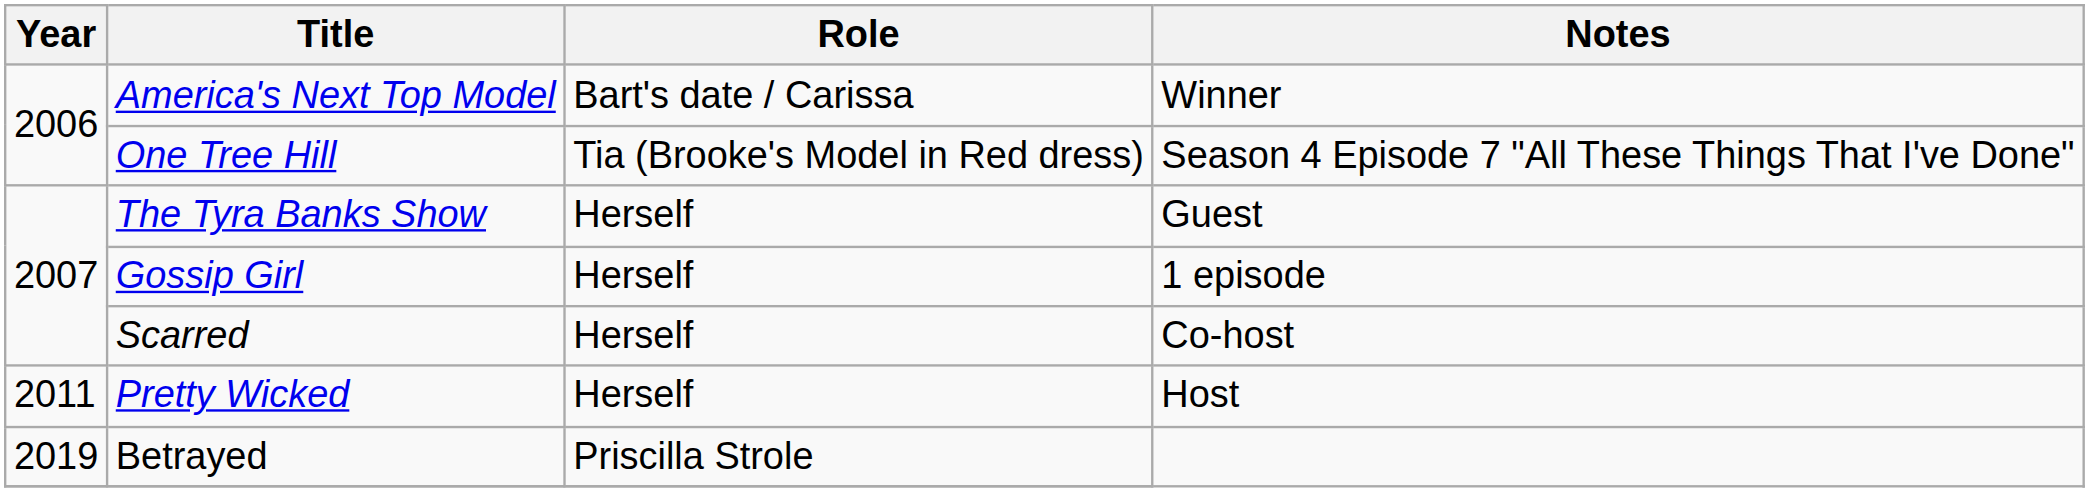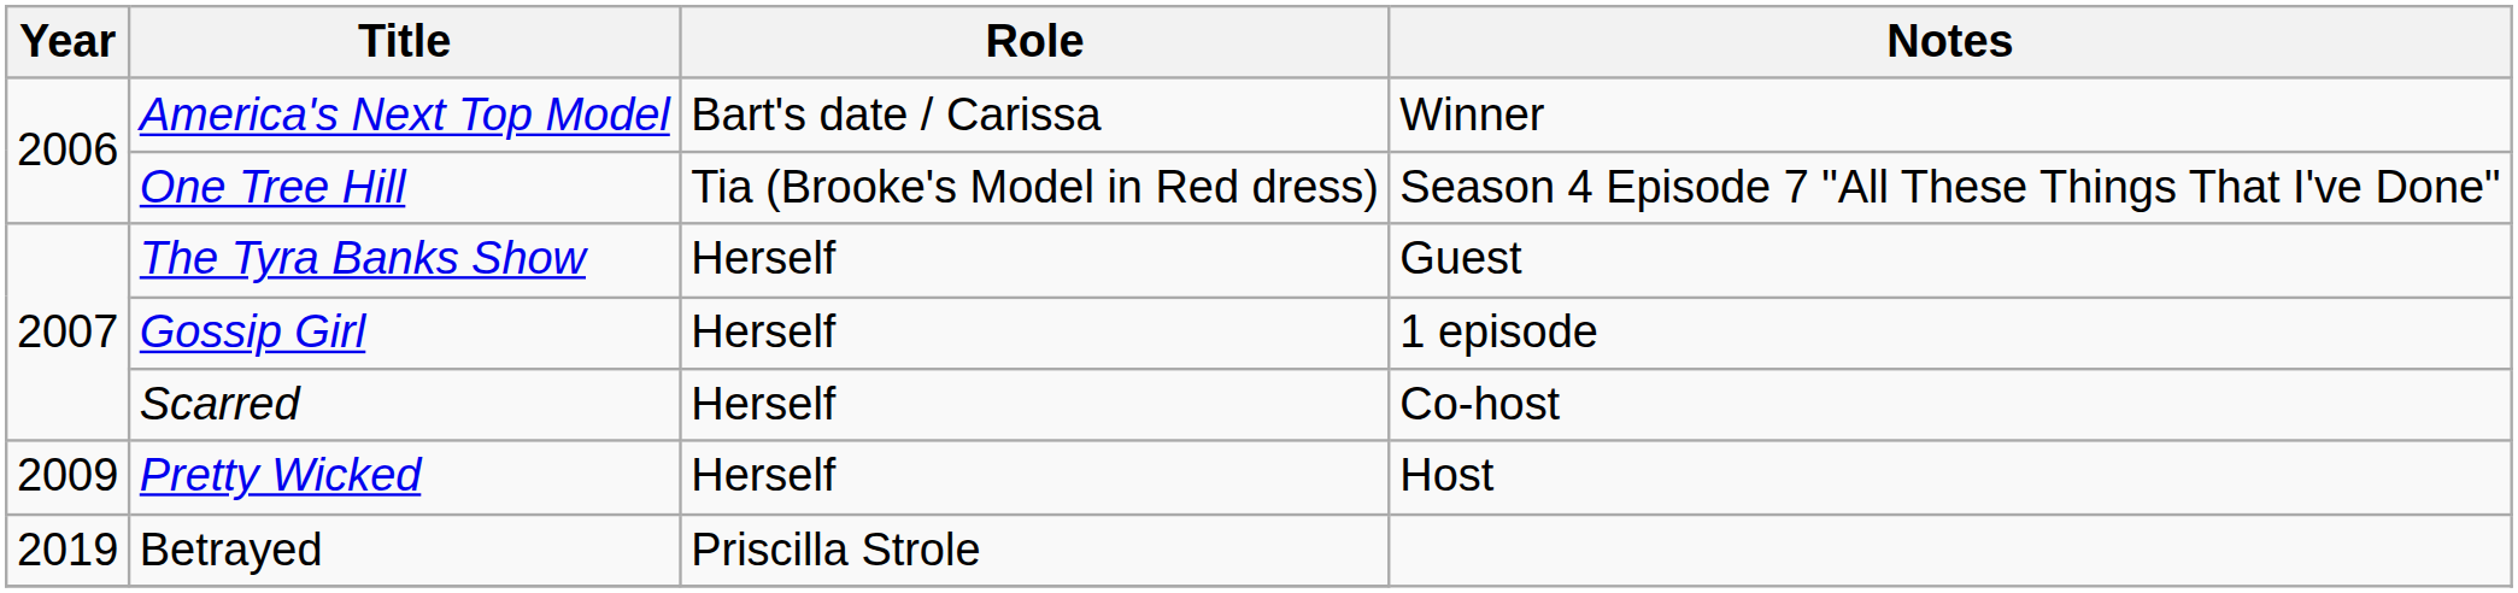 <table class="wikitable">
 <tr>
 <th>Year</th>
 <th>Title</th>
 <th>Role</th>
 <th>Notes</th>
 </tr>
 <tr>
 <td rowspan=2>2006</td>
 <td><em><a href='#'>America's Next Top Model</a></em></td>
 <td>Bart's date / Carissa</td>
 <td>Winner</td>
 </tr>
 <tr>
 <td><em><a href='#'>One Tree Hill</a></em></td>
 <td>Tia (Brooke's Model in Red dress)</td>
 <td>Season 4 Episode 7 "All These Things That I've Done"</td>
 </tr>
 <tr>
 <td rowspan=3>2007</td>
 <td><em><a href='#'>The Tyra Banks Show</a></em></td>
 <td>Herself</td>
 <td>Guest</td>
 </tr>
 <tr>
 <td><em><a href='#'>Gossip Girl</a></em></td>
 <td>Herself</td>
 <td>1 episode</td>
 </tr>
 <tr>
 <td><em>Scarred</em></td>
 <td>Herself</td>
 <td>Co-host</td>
 </tr>
 <tr>
-<td rowspan>2011</td>
+<td rowspan>2009</td>
 <td><em><a href='#'>Pretty Wicked</a></em></td>
 <td>Herself</td>
 <td>Host</td>
 </tr>
 <tr>
 <td rowspan>2019</td>
 <td>Betrayed</td>
 <td>Priscilla Strole</td>
 </tr>
 <tr>
 </tr>
 </table>
